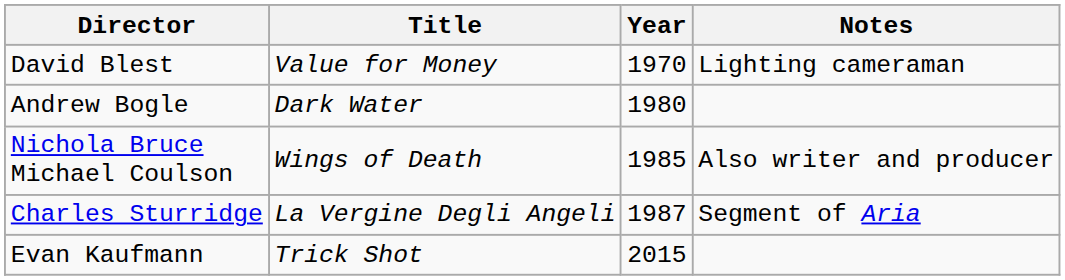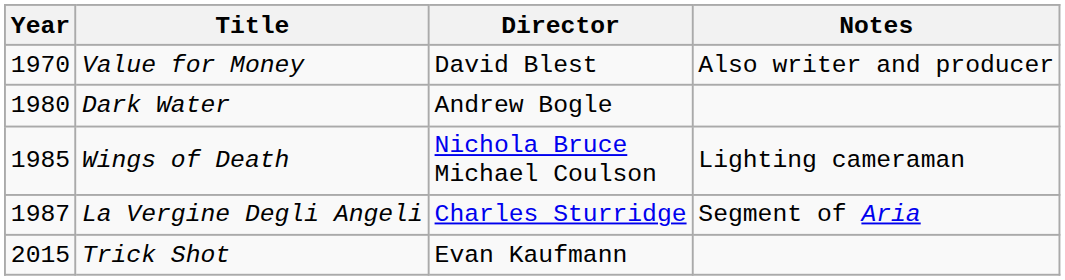 <table class="wikitable">
 <tr>
+<th>Year</th>
+<th>Title</th>
 <th>Director</th>
-<th>Title</th>
-<th>Year</th>
 <th>Notes</th>
 </tr>
 <tr>
+<td>1970</td>
+<td><em>Value for Money</em></td>
 <td>David Blest</td>
-<td><em>Value for Money</em></td>
-<td>1970</td>
+<td>Also writer and producer</td>
+</tr>
+<tr>
+<td>1980</td>
+<td><em>Dark Water</em></td>
+<td>Andrew Bogle</td>
+<td></td>
+</tr>
+<tr>
+<td>1985</td>
+<td><em>Wings of Death</em></td>
+<td><a href='#'>Nichola Bruce</a><br>Michael Coulson</td>
 <td>Lighting cameraman</td>
 </tr>
 <tr>
-<td>Andrew Bogle</td>
-<td><em>Dark Water</em></td>
-<td>1980</td>
-<td></td>
-</tr>
-<tr>
-<td><a href='#'>Nichola Bruce</a><br>Michael Coulson</td>
-<td><em>Wings of Death</em></td>
-<td>1985</td>
-<td>Also writer and producer</td>
-</tr>
-<tr>
+<td>1987</td>
+<td><em>La Vergine Degli Angeli</em></td>
 <td><a href='#'>Charles Sturridge</a></td>
-<td><em>La Vergine Degli Angeli</em></td>
-<td>1987</td>
 <td>Segment of <em><a href='#'>Aria</a></em></td>
 </tr>
 <tr>
+<td>2015</td>
+<td><em>Trick Shot</em></td>
 <td>Evan Kaufmann</td>
-<td><em>Trick Shot</em></td>
-<td>2015</td>
 <td></td>
 </tr>
 </table>
